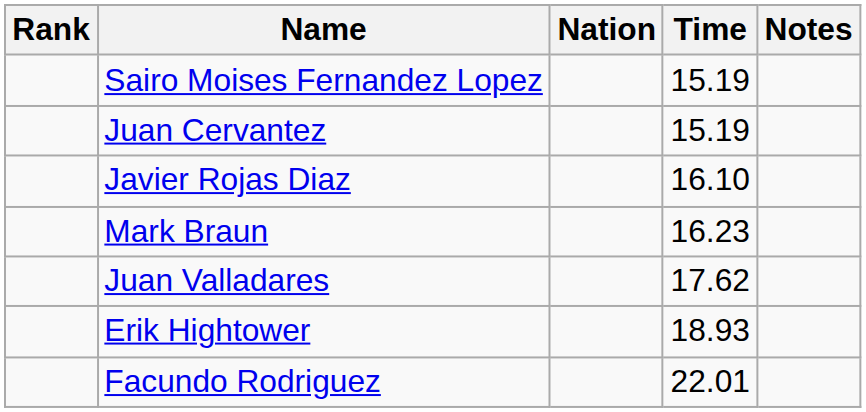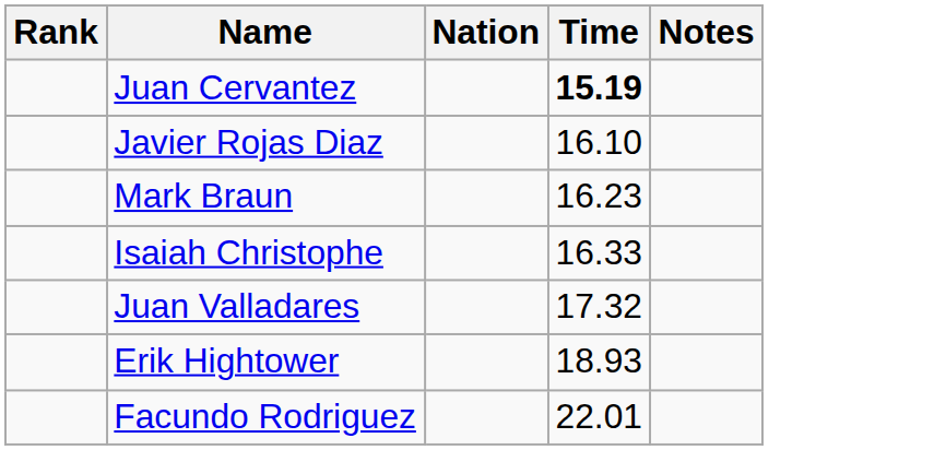 <table class="wikitable sortable">
 <tr>
 <th>Rank</th>
 <th>Name</th>
 <th>Nation</th>
 <th>Time</th>
 <th>Notes</th>
 </tr>
 <tr>
 <td></td>
-<td><a href='#'>Sairo Moises Fernandez Lopez</a></td>
-<td></td>
-<td>15.19</td>
-<td></td>
-</tr>
-<tr>
-<td></td>
 <td><a href='#'>Juan Cervantez</a></td>
 <td></td>
-<td>15.19</td>
+<td><strong>15.19</strong></td>
 <td></td>
 </tr>
 <tr>
 <td></td>
 <td><a href='#'>Javier Rojas Diaz</a></td>
 <td></td>
 <td>16.10</td>
 <td></td>
 </tr>
 <tr>
 <td></td>
 <td><a href='#'>Mark Braun</a></td>
 <td></td>
 <td>16.23</td>
 <td></td>
 </tr>
 <tr>
 <td></td>
+<td><a href='#'>Isaiah Christophe</a></td>
+<td></td>
+<td>16.33</td>
+<td></td>
+</tr>
+<tr>
+<td></td>
 <td><a href='#'>Juan Valladares</a></td>
 <td></td>
-<td>17.62</td>
+<td>17.32</td>
 <td></td>
 </tr>
 <tr>
 <td></td>
 <td><a href='#'>Erik Hightower</a></td>
 <td></td>
 <td>18.93</td>
 <td></td>
 </tr>
 <tr>
 <td></td>
 <td><a href='#'>Facundo Rodriguez</a></td>
 <td></td>
 <td>22.01</td>
 <td></td>
 </tr>
 </table>
